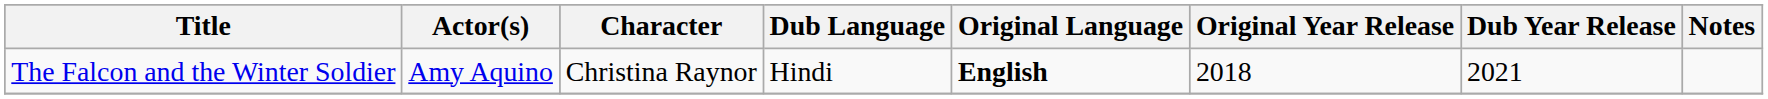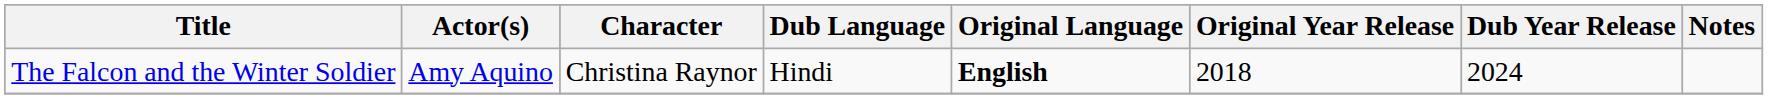 <table class="wikitable">
 <tr>
 <th>Title</th>
 <th>Actor(s)</th>
 <th>Character</th>
 <th>Dub Language</th>
 <th>Original Language</th>
 <th>Original Year Release</th>
 <th>Dub Year Release</th>
 <th>Notes</th>
 </tr>
 <tr>
 <td><a href='#'>The Falcon and the Winter Soldier</a></td>
 <td><a href='#'>Amy Aquino</a></td>
 <td>Christina Raynor</td>
 <td>Hindi</td>
 <td><strong>English</strong></td>
 <td>2018</td>
-<td>2021</td>
+<td>2024</td>
 <td></td>
 </tr>
 <tr>
 </tr>
 </table>
